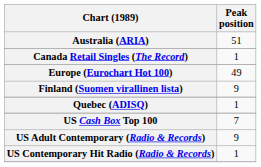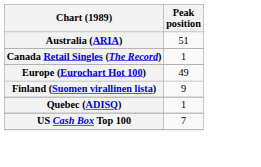 <table class="wikitable sortable plainrowheaders" style="text-align:center">
 <tr>
 <th scope="col">Chart (1989)</th>
 <th scope="col">Peak<br>position</th>
 </tr>
 <tr>
 <th scope="row">Australia (<a href='#'>ARIA</a>)</th>
 <td>51</td>
 </tr>
 <tr>
 </tr>
 <tr>
 <th scope="row">Canada <a href='#'>Retail Singles</a> (<em><a href='#'>The Record</a></em>)</th>
 <td>1</td>
 </tr>
 <tr>
 </tr>
 <tr>
 </tr>
 <tr>
 <th scope="row">Europe (<a href='#'>Eurochart Hot 100</a>)</th>
 <td>49</td>
 </tr>
 <tr>
 <th scope="row">Finland (<a href='#'>Suomen virallinen lista</a>)</th>
 <td>9</td>
 </tr>
 <tr>
 </tr>
 <tr>
 </tr>
 <tr>
 </tr>
 <tr>
 </tr>
 <tr>
 <th scope="row">Quebec (<a href='#'>ADISQ</a>)</th>
 <td align="center">1</td>
 </tr>
 <tr>
 </tr>
 <tr>
 </tr>
 <tr>
 </tr>
 <tr>
 </tr>
 <tr>
 </tr>
 <tr>
 </tr>
 <tr>
 </tr>
 <tr>
 <th scope="row">US <em><a href='#'>Cash Box</a></em> Top 100</th>
 <td>7</td>
 </tr>
 <tr>
-<th scope="row">US Adult Contemporary (<em><a href='#'>Radio & Records</a></em>)</th>
-<td>9</td>
-</tr>
-<tr>
-<th scope="row">US Contemporary Hit Radio (<em><a href='#'>Radio & Records</a></em>)</th>
-<td>1</td>
-</tr>
-<tr>
 </tr>
 </table>
